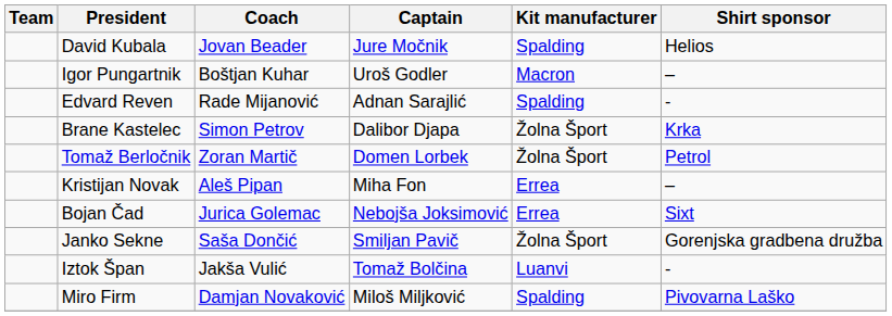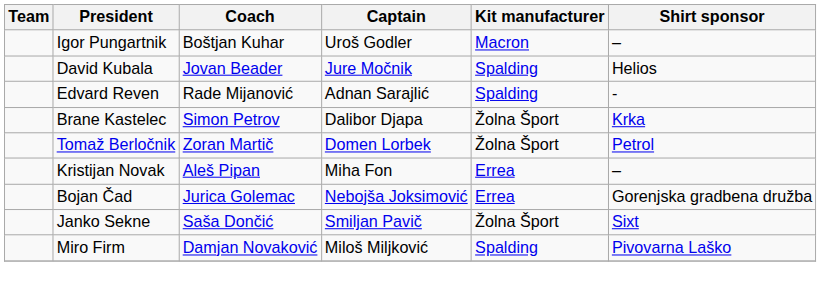 <table class="wikitable sortable">
 <tr>
 <th>Team</th>
 <th>President</th>
 <th>Coach</th>
 <th>Captain</th>
 <th>Kit manufacturer</th>
 <th>Shirt sponsor</th>
 </tr>
 <tr>
 <td></td>
+<td> Igor Pungartnik</td>
+<td> Boštjan Kuhar</td>
+<td> Uroš Godler</td>
+<td><a href='#'>Macron</a></td>
+<td>–</td>
+</tr>
+<tr>
+<td></td>
 <td> David Kubala</td>
 <td> <a href='#'>Jovan Beader</a></td>
 <td> <a href='#'>Jure Močnik</a></td>
 <td><a href='#'>Spalding</a></td>
 <td>Helios</td>
-</tr>
-<tr>
-<td></td>
-<td> Igor Pungartnik</td>
-<td> Boštjan Kuhar</td>
-<td> Uroš Godler</td>
-<td><a href='#'>Macron</a></td>
-<td>–</td>
 </tr>
 <tr>
 <td></td>
 <td> Edvard Reven</td>
 <td> Rade Mijanović</td>
 <td> Adnan Sarajlić</td>
 <td><a href='#'>Spalding</a></td>
 <td>-</td>
 </tr>
 <tr>
 <td></td>
 <td> Brane Kastelec</td>
 <td> <a href='#'>Simon Petrov</a></td>
 <td> Dalibor Djapa</td>
 <td>Žolna Šport</td>
 <td><a href='#'>Krka</a></td>
 </tr>
 <tr>
 <td></td>
 <td> <a href='#'>Tomaž Berločnik</a></td>
 <td> <a href='#'>Zoran Martič</a></td>
 <td> <a href='#'>Domen Lorbek</a></td>
 <td>Žolna Šport</td>
 <td><a href='#'>Petrol</a></td>
 </tr>
 <tr>
 <td></td>
 <td> Kristijan Novak</td>
 <td> <a href='#'>Aleš Pipan</a></td>
 <td> Miha Fon</td>
 <td><a href='#'>Errea</a></td>
 <td>–</td>
 </tr>
 <tr>
 <td></td>
 <td> Bojan Čad</td>
 <td> <a href='#'>Jurica Golemac</a></td>
 <td> <a href='#'>Nebojša Joksimović</a></td>
 <td><a href='#'>Errea</a></td>
-<td><a href='#'>Sixt</a></td>
+<td>Gorenjska gradbena družba</td>
 </tr>
 <tr>
 <td></td>
 <td> Janko Sekne</td>
 <td> <a href='#'>Saša Dončić</a></td>
 <td> <a href='#'>Smiljan Pavič</a></td>
 <td>Žolna Šport</td>
-<td>Gorenjska gradbena družba</td>
-</tr>
-<tr>
-<td></td>
-<td> Iztok Špan</td>
-<td> Jakša Vulić</td>
-<td> <a href='#'>Tomaž Bolčina</a></td>
-<td><a href='#'>Luanvi</a></td>
-<td>-</td>
+<td><a href='#'>Sixt</a></td>
 </tr>
 <tr>
 <td></td>
 <td> Miro Firm</td>
 <td> <a href='#'>Damjan Novaković</a></td>
 <td> Miloš Miljković</td>
 <td><a href='#'>Spalding</a></td>
 <td><a href='#'>Pivovarna Laško</a></td>
 </tr>
 <tr>
 </tr>
 </table>
